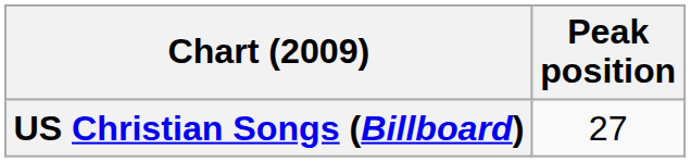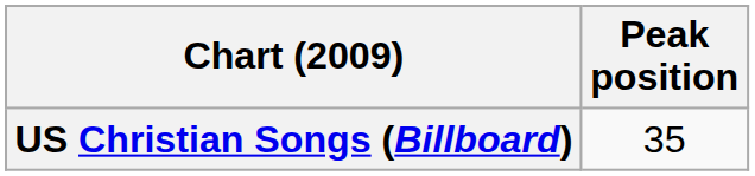 <table class="wikitable sortable plainrowheaders" style="text-align:center">
 <tr>
 <th scope="col">Chart (2009)</th>
 <th scope="col">Peak<br>position</th>
 </tr>
 <tr>
 <th scope="row">US <a href='#'>Christian Songs</a> (<em><a href='#'>Billboard</a></em>)</th>
-<td>27</td>
+<td>35</td>
 </tr>
 </table>
